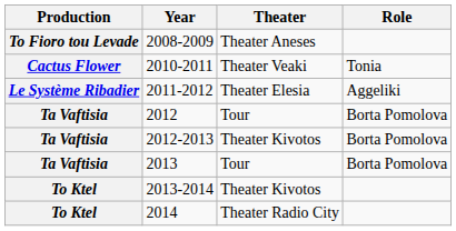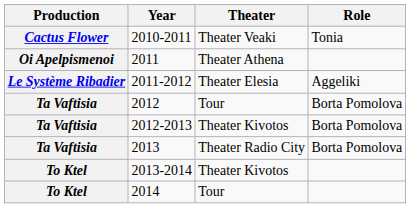 <table class="wikitable plainrowheaders sortable" style="margin-right: 0;">
 <tr>
 <th scope="col">Production</th>
 <th scope="col">Year</th>
 <th scope="col">Theater</th>
 <th scope="col">Role</th>
 </tr>
 <tr>
-<th scope=row><em>To Fioro tou Levade</em></th>
-<td>2008-2009</td>
-<td>Theater Aneses</td>
-<td></td>
-</tr>
-<tr>
 <th scope=row><em><a href='#'>Cactus Flower</a></em></th>
 <td>2010-2011</td>
 <td>Theater Veaki</td>
 <td>Tonia</td>
+</tr>
+<tr>
+<th scope=row><em>Oi Apelpismenoi</em></th>
+<td>2011</td>
+<td>Theater Athena</td>
+<td></td>
 </tr>
 <tr>
 <th scope=row><em><a href='#'>Le Système Ribadier</a></em></th>
 <td>2011-2012</td>
 <td>Theater Elesia</td>
 <td>Aggeliki</td>
 </tr>
 <tr>
 <th scope=row><em>Ta Vaftisia</em></th>
 <td>2012</td>
 <td>Tour</td>
 <td>Borta Pomolova</td>
 </tr>
 <tr>
 <th scope=row><em>Ta Vaftisia</em></th>
 <td>2012-2013</td>
 <td>Theater Kivotos</td>
 <td>Borta Pomolova</td>
 </tr>
 <tr>
 <th scope=row><em>Ta Vaftisia</em></th>
 <td>2013</td>
-<td>Tour</td>
+<td>Theater Radio City</td>
 <td>Borta Pomolova</td>
 </tr>
 <tr>
 <th scope=row><em>To Ktel</em></th>
 <td>2013-2014</td>
 <td>Theater Kivotos</td>
 <td></td>
 </tr>
 <tr>
 <th scope=row><em>To Ktel</em></th>
 <td>2014</td>
-<td>Theater Radio City</td>
+<td>Tour</td>
 <td></td>
 </tr>
 </table>
